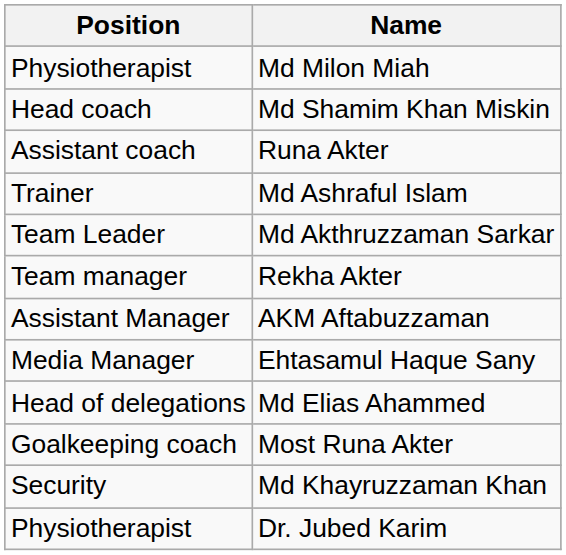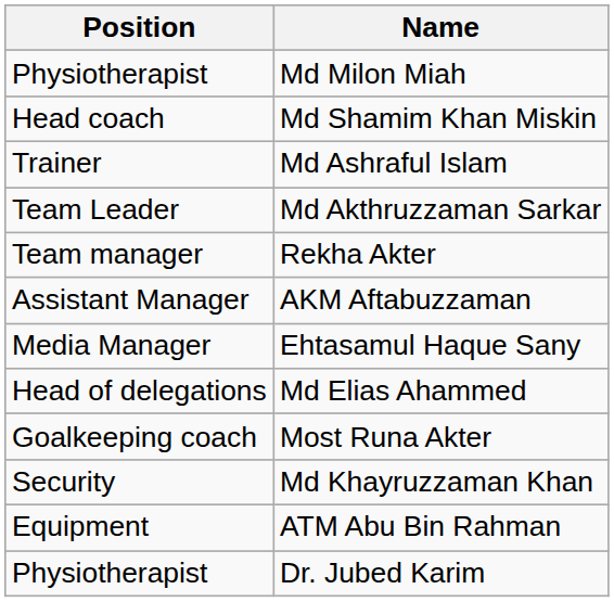 <table class="wikitable">
 <tr>
 <th>Position</th>
 <th>Name</th>
 </tr>
 <tr>
 <td>Physiotherapist</td>
 <td> Md Milon Miah</td>
 </tr>
 <tr>
 <td>Head coach</td>
 <td> Md Shamim Khan Miskin</td>
-</tr>
-<tr>
-<td>Assistant coach</td>
-<td> Runa Akter</td>
 </tr>
 <tr>
 <td>Trainer</td>
 <td> Md Ashraful Islam</td>
 </tr>
 <tr>
 <td>Team Leader</td>
 <td> Md Akthruzzaman Sarkar</td>
 </tr>
 <tr>
 <td>Team manager</td>
 <td> Rekha Akter</td>
 </tr>
 <tr>
 <td>Assistant Manager</td>
 <td> AKM Aftabuzzaman</td>
 </tr>
 <tr>
 <td>Media Manager</td>
 <td> Ehtasamul Haque Sany</td>
 </tr>
 <tr>
 <td>Head of delegations</td>
 <td> Md Elias Ahammed</td>
 </tr>
 <tr>
 <td>Goalkeeping coach</td>
 <td> Most Runa Akter</td>
 </tr>
 <tr>
 <td>Security</td>
 <td> Md Khayruzzaman Khan</td>
 </tr>
 <tr>
+<td>Equipment</td>
+<td> ATM Abu Bin Rahman</td>
+</tr>
+<tr>
 <td>Physiotherapist</td>
 <td> Dr. Jubed Karim</td>
 </tr>
 </table>
